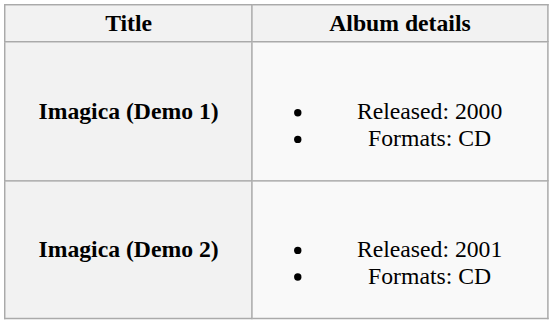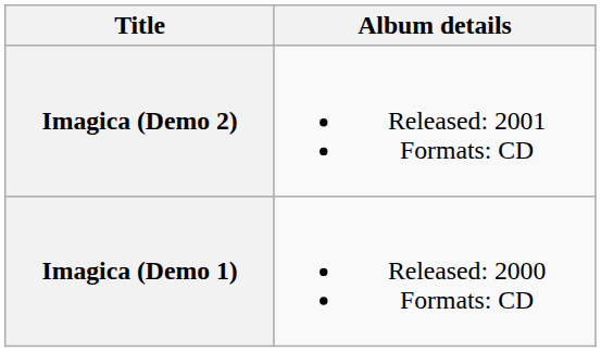 <table class="wikitable plainrowheaders" style="text-align:center;">
 <tr>
 <th scope="col" style="width:10em;">Title</th>
 <th scope="col" style="width:12em;">Album details</th>
 </tr>
 <tr>
+<th scope="row">Imagica (Demo 2)</th>
+<td><br><ul><li>Released: 2001</li><li>Formats: CD</li></ul></td>
+</tr>
+<tr>
 <th scope="row">Imagica (Demo 1)</th>
 <td><br><ul><li>Released: 2000</li><li>Formats: CD</li></ul></td>
 </tr>
-<tr>
-<th scope="row">Imagica (Demo 2)</th>
-<td><br><ul><li>Released: 2001</li><li>Formats: CD</li></ul></td>
-</tr>
 </table>
